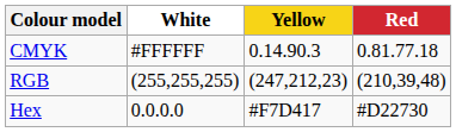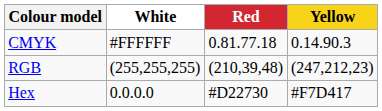 <table class="wikitable" style="width:60%; background:#f9f9f9; border:1px solid #aaa; border-collapse:collapse; white-space:nowrap; text-align:left;" cellspacing="0" cellpadding="2" border="1">
 <tr style="text-align: center; background: #eee">
 <th>Colour model</th>
 <th style="background:#FFFFFF;" title="#FFFFFF">White</th>
+<th style="background:#D22730; color:white" title="#D22730">Red</th>
 <th style="background:#F7D417;" title="#FFFFFF">Yellow</th>
-<th style="background:#D22730; color:white" title="#D22730">Red</th>
 </tr>
 <tr>
 <td><a href='#'>CMYK</a></td>
 <td>#FFFFFF</td>
+<td>0.81.77.18</td>
 <td>0.14.90.3</td>
-<td>0.81.77.18</td>
 </tr>
 <tr>
 <td><a href='#'>RGB</a></td>
 <td>(255,255,255)</td>
+<td>(210,39,48)</td>
 <td>(247,212,23)</td>
-<td>(210,39,48)</td>
 </tr>
 <tr>
 <td><a href='#'>Hex</a></td>
 <td>0.0.0.0</td>
+<td>#D22730</td>
 <td>#F7D417</td>
-<td>#D22730</td>
 </tr>
 </table>
